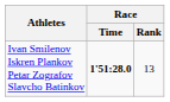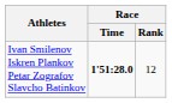 <table class="wikitable" border="1" style="font-size:90%">
 <tr>
 <th rowspan=2>Athletes</th>
 <th colspan=2>Race</th>
 </tr>
 <tr>
 <th>Time</th>
 <th>Rank</th>
 </tr>
 <tr>
 <td><a href='#'>Ivan Smilenov</a><br><a href='#'>Iskren Plankov</a><br><a href='#'>Petar Zografov</a><br><a href='#'>Slavcho Batinkov</a></td>
 <td align=center><strong>1'51:28.0</strong></td>
-<td align=center>13</td>
+<td align=center>12</td>
 </tr>
 </table>
